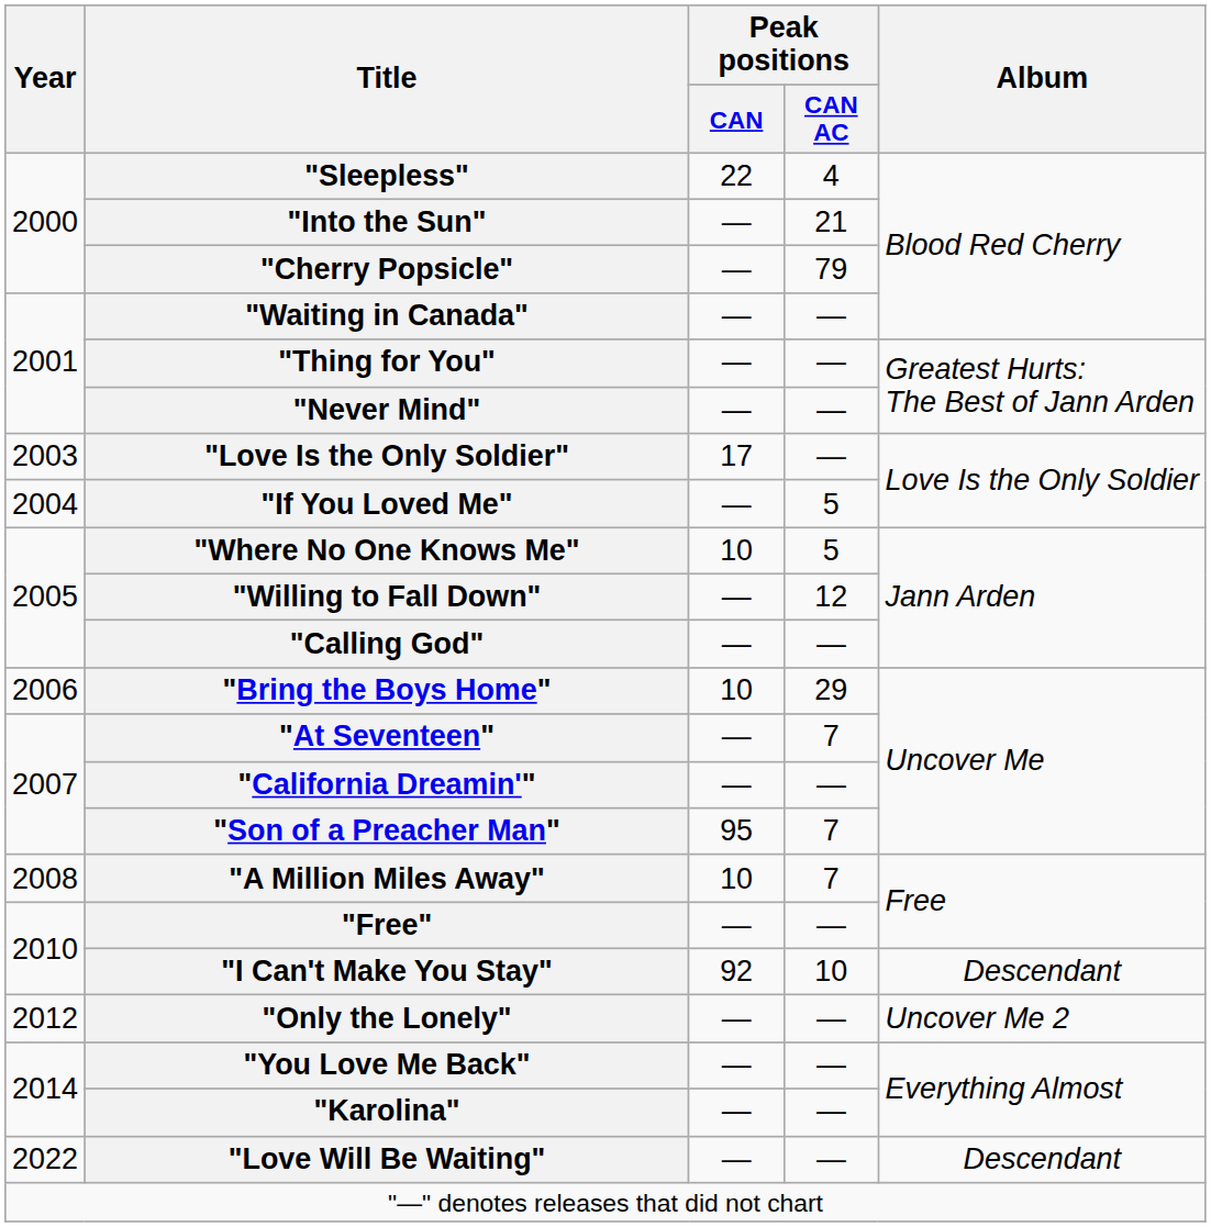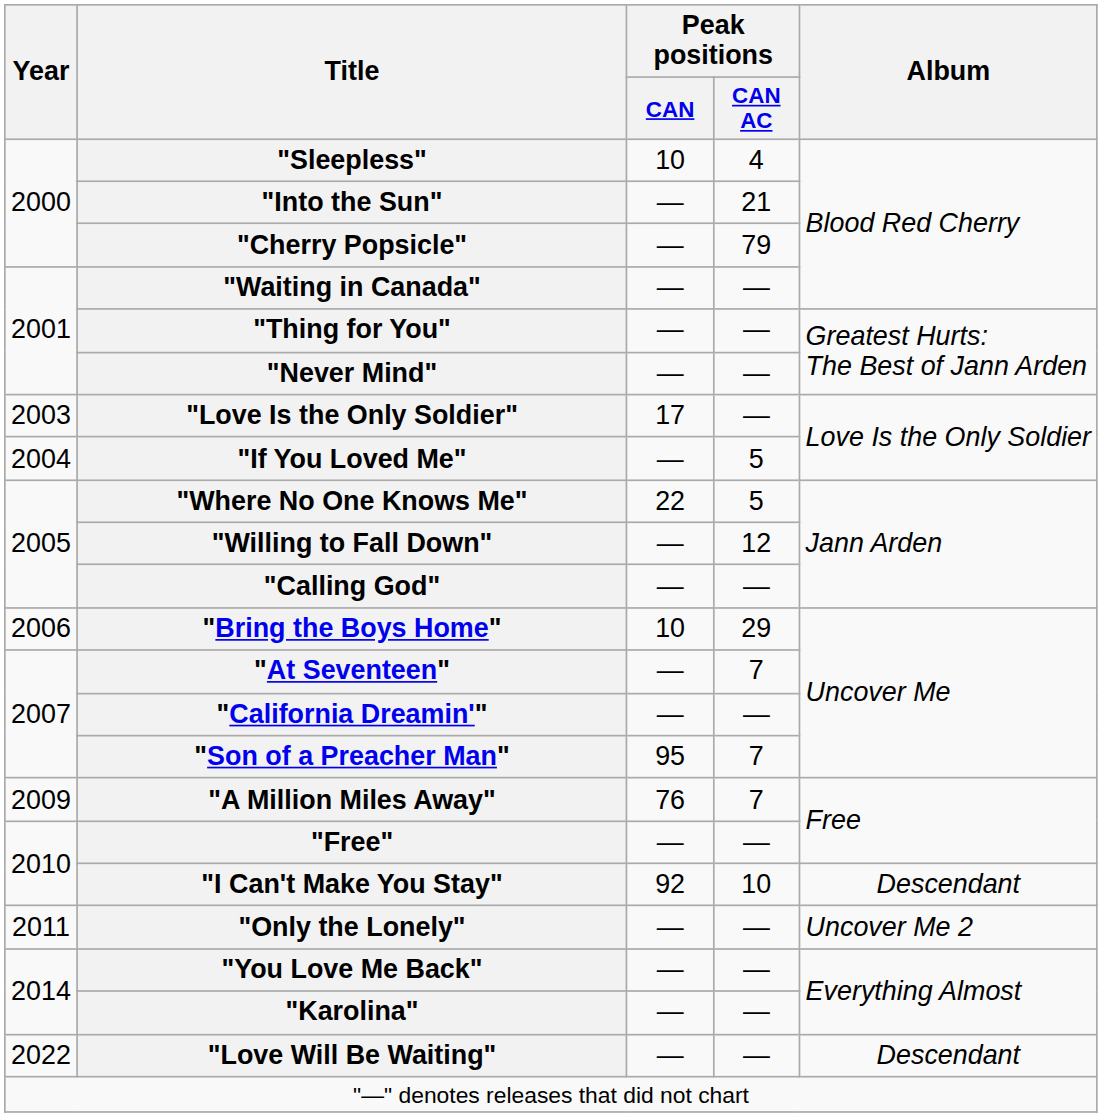 <table class="wikitable plainrowheaders" style="text-align:center;">
 <tr>
 <th scope="col" rowspan="2">Year</th>
 <th scope="col" rowspan="2" style="width:20em;">Title</th>
 <th scope="col" colspan="2">Peak positions</th>
 <th scope="col" rowspan="2">Album</th>
 </tr>
 <tr style="font-size:smaller;">
 <th scope="col" width="45"><a href='#'>CAN</a><br></th>
 <th scope="col" width="45"><a href='#'>CAN AC</a><br></th>
 </tr>
 <tr>
 <td rowspan="3">2000</td>
 <th scope="row">"Sleepless"</th>
-<td>22</td>
+<td>10</td>
 <td>4</td>
 <td align="left" rowspan="4"><em>Blood Red Cherry</em></td>
 </tr>
 <tr>
 <th scope="row">"Into the Sun"</th>
 <td>—</td>
 <td>21</td>
 </tr>
 <tr>
 <th scope="row">"Cherry Popsicle"</th>
 <td>—</td>
 <td>79</td>
 </tr>
 <tr>
 <td rowspan="3">2001</td>
 <th scope="row">"Waiting in Canada"</th>
 <td>—</td>
 <td>—</td>
 </tr>
 <tr>
 <th scope="row">"Thing for You"</th>
 <td>—</td>
 <td>—</td>
 <td align="left" rowspan="2"><em>Greatest Hurts:<br>The Best of Jann Arden</em></td>
 </tr>
 <tr>
 <th scope="row">"Never Mind"</th>
 <td>—</td>
 <td>—</td>
 </tr>
 <tr>
 <td>2003</td>
 <th scope="row">"Love Is the Only Soldier"</th>
 <td>17</td>
 <td>—</td>
 <td align="left" rowspan="2"><em>Love Is the Only Soldier</em></td>
 </tr>
 <tr>
 <td>2004</td>
 <th scope="row">"If You Loved Me"</th>
 <td>—</td>
 <td>5</td>
 </tr>
 <tr>
 <td rowspan="3">2005</td>
 <th scope="row">"Where No One Knows Me"</th>
-<td>10</td>
+<td>22</td>
 <td>5</td>
 <td align="left" rowspan="3"><em>Jann Arden</em></td>
 </tr>
 <tr>
 <th scope="row">"Willing to Fall Down"</th>
 <td>—</td>
 <td>12</td>
 </tr>
 <tr>
 <th scope="row">"Calling God"</th>
 <td>—</td>
 <td>—</td>
 </tr>
 <tr>
 <td>2006</td>
 <th scope="row">"<a href='#'>Bring the Boys Home</a>"</th>
 <td>10</td>
 <td>29</td>
 <td align="left" rowspan="4"><em>Uncover Me</em></td>
 </tr>
 <tr>
 <td rowspan="3">2007</td>
 <th scope="row">"<a href='#'>At Seventeen</a>"</th>
 <td>—</td>
 <td>7</td>
 </tr>
 <tr>
 <th scope="row">"<a href='#'>California Dreamin'</a>"</th>
 <td>—</td>
 <td>—</td>
 </tr>
 <tr>
 <th scope="row">"<a href='#'>Son of a Preacher Man</a>"</th>
 <td>95</td>
 <td>7</td>
 </tr>
 <tr>
-<td>2008</td>
+<td>2009</td>
 <th scope="row">"A Million Miles Away"</th>
-<td>10</td>
+<td>76</td>
 <td>7</td>
 <td align="left" rowspan="2"><em>Free</em></td>
 </tr>
 <tr>
 <td rowspan="2">2010</td>
 <th scope="row">"Free"</th>
 <td>—</td>
 <td>—</td>
 </tr>
 <tr>
 <th scope="row">"I Can't Make You Stay"</th>
 <td>92</td>
 <td>10</td>
 <td><em>Descendant</em></td>
 </tr>
 <tr>
-<td>2012</td>
+<td>2011</td>
 <th scope="row">"Only the Lonely"</th>
 <td>—</td>
 <td>—</td>
 <td align="left"><em>Uncover Me 2</em></td>
 </tr>
 <tr>
 <td rowspan="2">2014</td>
 <th scope="row">"You Love Me Back"</th>
 <td>—</td>
 <td>—</td>
 <td align="left" rowspan="2"><em>Everything Almost</em></td>
 </tr>
 <tr>
 <th scope="row">"Karolina" </th>
 <td>—</td>
 <td>—</td>
 </tr>
 <tr>
 <td>2022</td>
 <th scope="row">"Love Will Be Waiting"</th>
 <td>—</td>
 <td>—</td>
 <td><em>Descendant</em></td>
 </tr>
 <tr>
 <td colspan="5" style="font-size:85%">"—" denotes releases that did not chart</td>
 </tr>
 </table>
